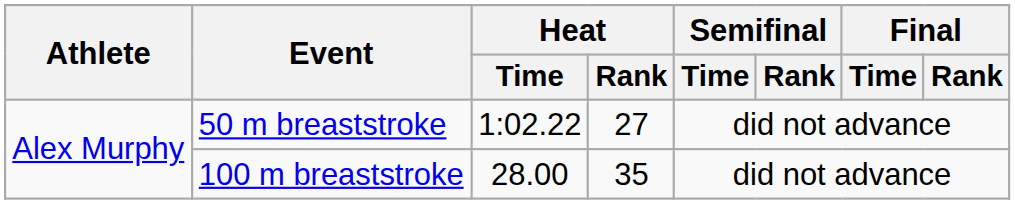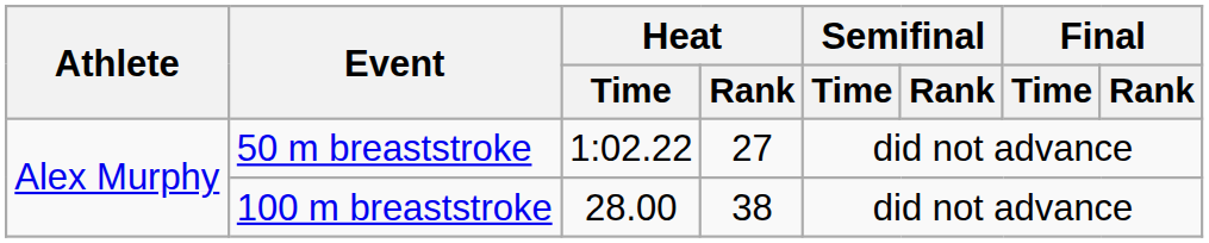 <table class=wikitable style="font-size:90%">
 <tr>
 <th rowspan="2">Athlete</th>
 <th rowspan="2">Event</th>
 <th colspan="2">Heat</th>
 <th colspan="2">Semifinal</th>
 <th colspan="2">Final</th>
 </tr>
 <tr style="font-size:95%">
 <th>Time</th>
 <th>Rank</th>
 <th>Time</th>
 <th>Rank</th>
 <th>Time</th>
 <th>Rank</th>
 </tr>
 <tr align=center>
 <td align=left rowspan=2><a href='#'>Alex Murphy</a></td>
 <td align=left><a href='#'>50 m breaststroke</a></td>
 <td>1:02.22</td>
 <td>27</td>
 <td colspan=4>did not advance</td>
 </tr>
 <tr align=center>
 <td align=left><a href='#'>100 m breaststroke</a></td>
 <td>28.00</td>
-<td>35</td>
+<td>38</td>
 <td colspan=4>did not advance</td>
 </tr>
 </table>
